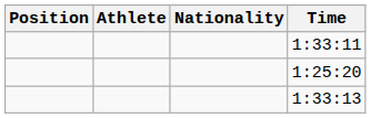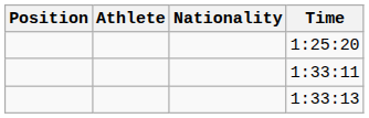 <table class="wikitable sortable">
 <tr>
 <th scope="col">Position</th>
 <th scope="col">Athlete</th>
 <th scope="col">Nationality</th>
 <th scope="col">Time</th>
 </tr>
 <tr>
 <td style="text-align:center"></td>
 <td></td>
 <td></td>
-<td>1:33:11</td>
+<td>1:25:20</td>
 </tr>
 <tr>
 <td style="text-align:center"></td>
 <td></td>
 <td></td>
-<td>1:25:20</td>
+<td>1:33:11</td>
 </tr>
 <tr>
 <td style="text-align:center"></td>
 <td></td>
 <td></td>
 <td>1:33:13</td>
 </tr>
 </table>
